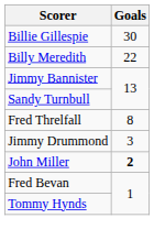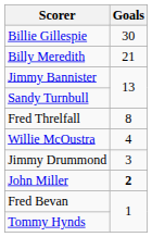 <table class="wikitable">
 <tr>
 <th>Scorer</th>
 <th>Goals</th>
 </tr>
 <tr>
 <td> <a href='#'>Billie Gillespie</a></td>
 <td align=center>30</td>
 </tr>
 <tr>
 <td> <a href='#'>Billy Meredith</a></td>
-<td align=center>22</td>
+<td align=center>21</td>
 </tr>
 <tr>
 <td> <a href='#'>Jimmy Bannister</a></td>
 <td rowspan="2" align=center>13</td>
 </tr>
 <tr>
 <td> <a href='#'>Sandy Turnbull</a></td>
 </tr>
 <tr>
 <td>Fred Threlfall</td>
 <td align=center>8</td>
+</tr>
+<tr>
+<td> <a href='#'>Willie McOustra</a></td>
+<td align=center>4</td>
 </tr>
 <tr>
 <td>Jimmy Drummond</td>
 <td align=center>3</td>
 </tr>
 <tr>
 <td> <a href='#'>John Miller</a></td>
 <td align=center><strong>2</strong></td>
 </tr>
 <tr>
 <td>Fred Bevan</td>
 <td rowspan="2" align=center>1</td>
 </tr>
 <tr>
 <td> <a href='#'>Tommy Hynds</a></td>
 </tr>
 </table>
